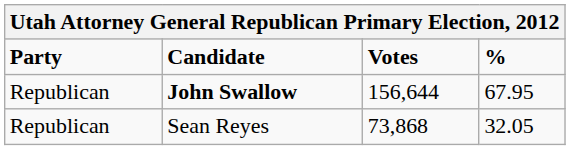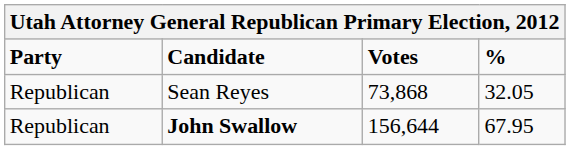 <table class="wikitable">
 <tr>
 <th colspan="4">Utah Attorney General Republican Primary Election, 2012</th>
 </tr>
 <tr>
 <td><strong>Party</strong></td>
 <td><strong>Candidate</strong></td>
 <td><strong>Votes</strong></td>
 <td><strong>%</strong></td>
 </tr>
 <tr>
 <td>Republican</td>
+<td>Sean Reyes</td>
+<td>73,868</td>
+<td>32.05</td>
+</tr>
+<tr>
+<td>Republican</td>
 <td><strong>John Swallow</strong></td>
 <td>156,644</td>
 <td>67.95</td>
 </tr>
-<tr>
-<td>Republican</td>
-<td>Sean Reyes</td>
-<td>73,868</td>
-<td>32.05</td>
-</tr>
 </table>
